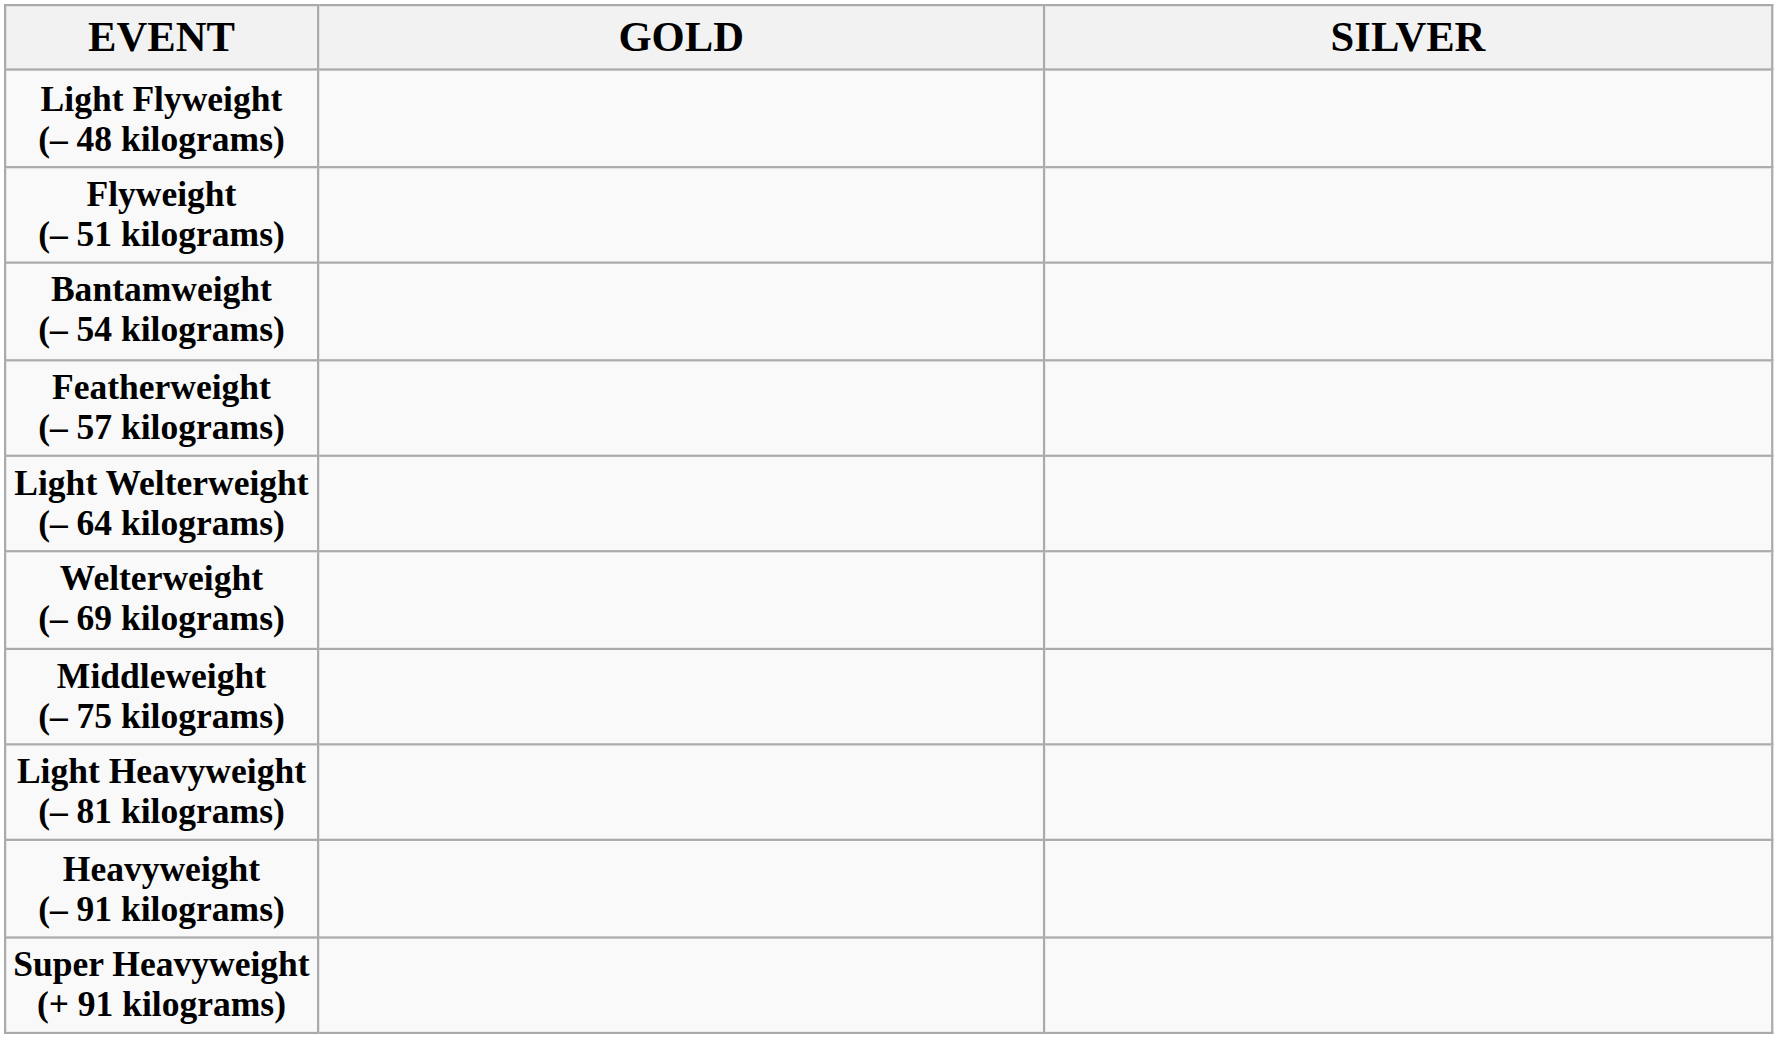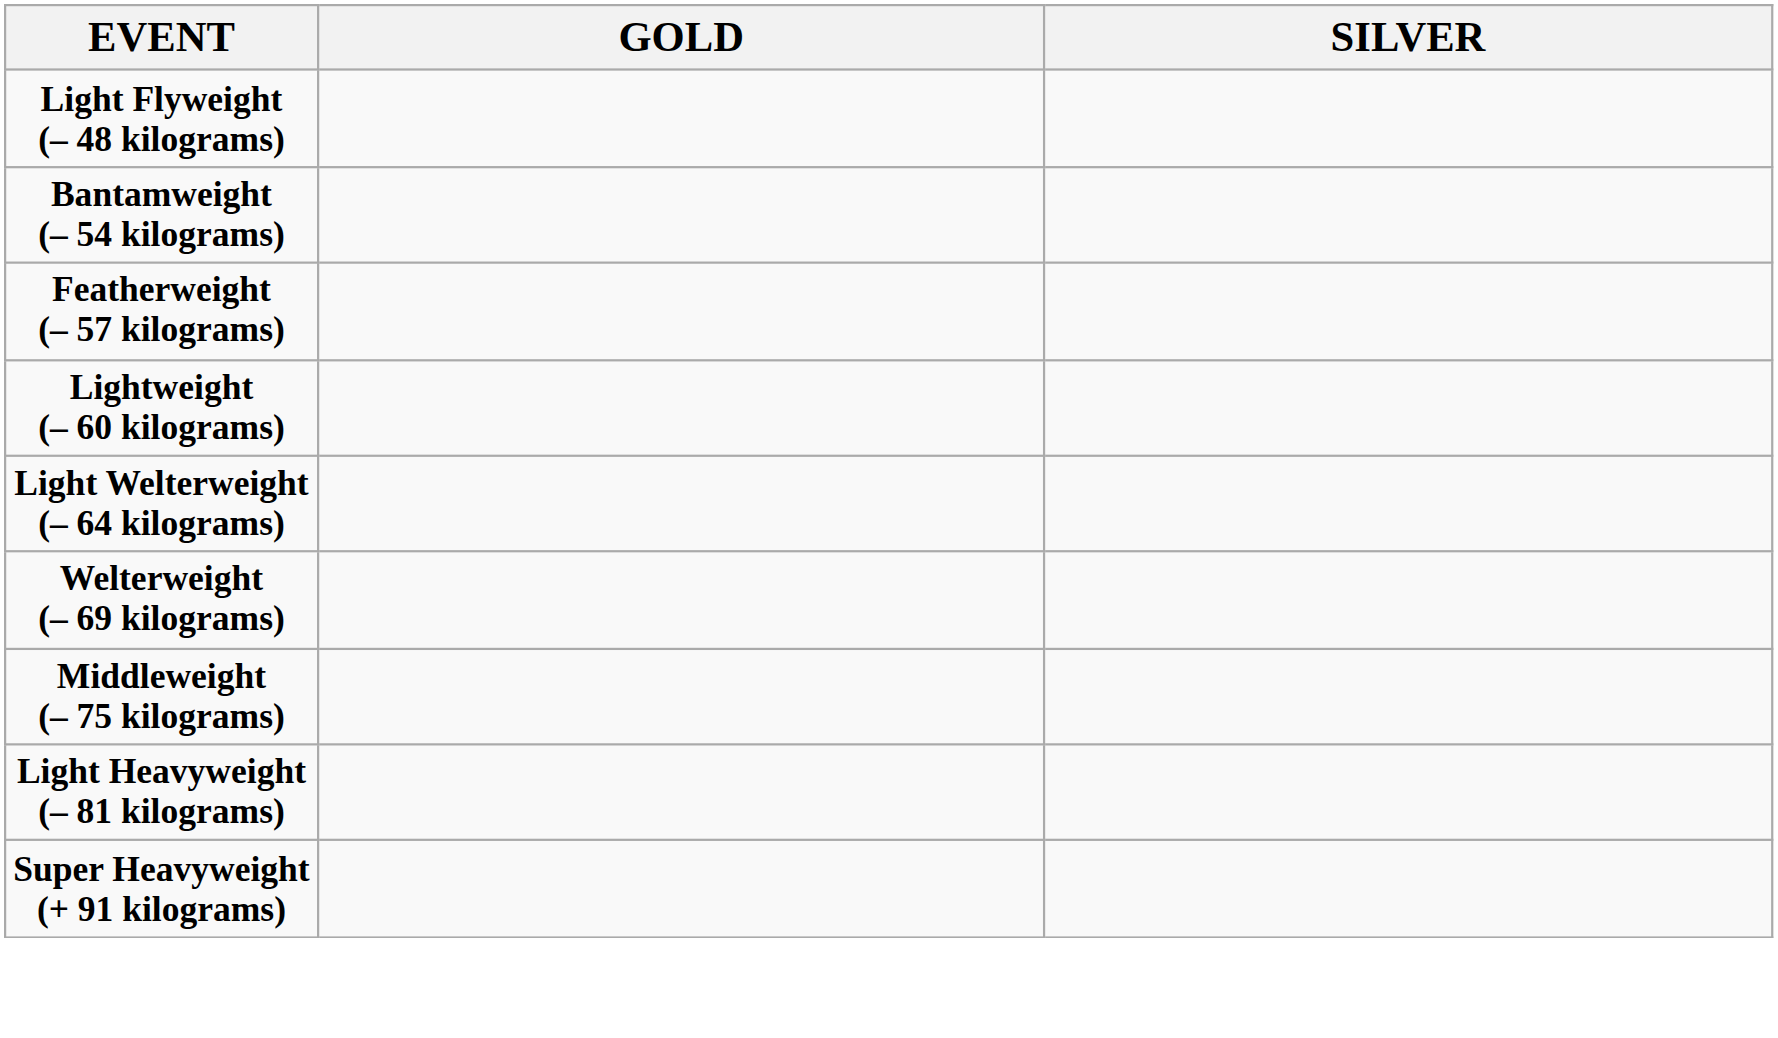 <table class=wikitable>
 <tr>
 <th><big> EVENT</big></th>
 <th bgcolor="gold" style="width: 20em"> <big> GOLD</big></th>
 <th bgcolor="silver" style="width: 20em"> <big> SILVER</big></th>
 </tr>
 <tr align="center">
 <td><strong>Light Flyweight<br>(– 48 kilograms)</strong></td>
 <td></td>
 <td></td>
 </tr>
 <tr align="center">
-<td><strong>Flyweight<br>(– 51 kilograms)</strong></td>
-<td></td>
-<td></td>
-</tr>
-<tr align="center">
 <td><strong>Bantamweight<br>(– 54 kilograms)</strong></td>
 <td></td>
 <td></td>
 </tr>
 <tr align="center">
 <td><strong>Featherweight<br>(– 57 kilograms)</strong></td>
+<td></td>
+<td></td>
+</tr>
+<tr align="center">
+<td><strong>Lightweight<br>(– 60 kilograms)</strong></td>
 <td></td>
 <td></td>
 </tr>
 <tr align="center">
 <td><strong>Light Welterweight<br>(– 64 kilograms)</strong></td>
 <td></td>
 <td></td>
 </tr>
 <tr align="center">
 <td><strong>Welterweight<br>(– 69 kilograms)</strong></td>
 <td></td>
 <td></td>
 </tr>
 <tr align="center">
 <td><strong>Middleweight<br>(– 75 kilograms)</strong></td>
 <td></td>
 <td></td>
 </tr>
 <tr align="center">
 <td><strong>Light Heavyweight<br>(– 81 kilograms)</strong></td>
 <td></td>
 <td></td>
 </tr>
 <tr align="center">
-<td><strong>Heavyweight<br>(– 91 kilograms)</strong></td>
-<td></td>
-<td></td>
-</tr>
-<tr align="center">
 <td><strong>Super Heavyweight<br>(+ 91 kilograms)</strong></td>
 <td></td>
 <td></td>
 </tr>
 </table>
